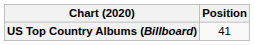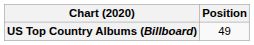 <table class="wikitable plainrowheaders" style="text-align:center"|>
 <tr>
 <th scope="col">Chart (2020)</th>
 <th scope="col">Position</th>
 </tr>
 <tr>
 <th scope="row">US Top Country Albums (<em>Billboard</em>)</th>
-<td>41</td>
+<td>49</td>
 </tr>
 </table>
